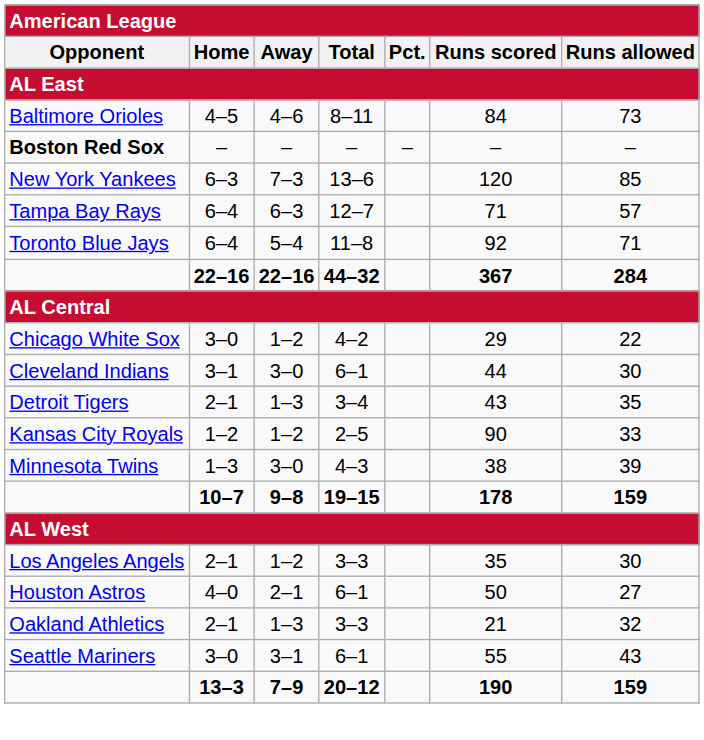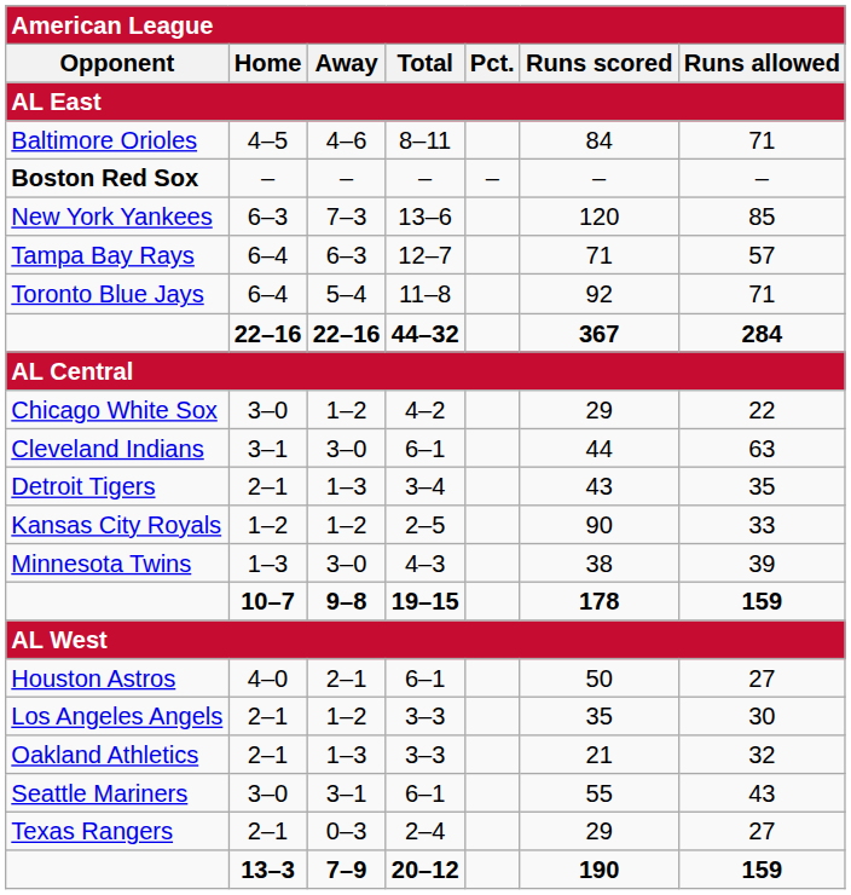 <table class="wikitable" style="font-size: 95%; text-align: center">
 <tr>
 <td colspan="7" style="text-align:left; background:#c60c30;color:#fff"><strong>American League</strong></td>
 </tr>
 <tr>
 <th>Opponent</th>
 <th>Home</th>
 <th>Away</th>
 <th>Total</th>
 <th>Pct.</th>
 <th>Runs scored</th>
 <th>Runs allowed</th>
 </tr>
 <tr>
 <td colspan="7" style="text-align:left; background:#c60c30;color:#fff"><strong>AL East</strong></td>
 </tr>
 <tr>
 <td style="text-align:left"><a href='#'>Baltimore Orioles</a></td>
 <td>4–5</td>
 <td>4–6</td>
 <td>8–11</td>
 <td></td>
 <td>84</td>
-<td>73</td>
+<td>71</td>
 </tr>
 <tr>
 <td style="text-align:left"><strong>Boston Red Sox</strong></td>
 <td>–</td>
 <td>–</td>
 <td>–</td>
 <td>–</td>
 <td>–</td>
 <td>–</td>
 </tr>
 <tr>
 <td style="text-align:left"><a href='#'>New York Yankees</a></td>
 <td>6–3</td>
 <td>7–3</td>
 <td>13–6</td>
 <td></td>
 <td>120</td>
 <td>85</td>
 </tr>
 <tr>
 <td style="text-align:left"><a href='#'>Tampa Bay Rays</a></td>
 <td>6–4</td>
 <td>6–3</td>
 <td>12–7</td>
 <td></td>
 <td>71</td>
 <td>57</td>
 </tr>
 <tr>
 <td style="text-align:left"><a href='#'>Toronto Blue Jays</a></td>
 <td>6–4</td>
 <td>5–4</td>
 <td>11–8</td>
 <td></td>
 <td>92</td>
 <td>71</td>
 </tr>
 <tr style="font-weight:bold">
 <td></td>
 <td>22–16</td>
 <td>22–16</td>
 <td>44–32</td>
 <td></td>
 <td>367</td>
 <td>284</td>
 </tr>
 <tr>
 <td colspan="7" style="text-align:left; background:#c60c30;color:#fff"><strong>AL Central</strong></td>
 </tr>
 <tr>
 <td style="text-align:left"><a href='#'>Chicago White Sox</a></td>
 <td>3–0</td>
 <td>1–2</td>
 <td>4–2</td>
 <td></td>
 <td>29</td>
 <td>22</td>
 </tr>
 <tr>
 <td style="text-align:left"><a href='#'>Cleveland Indians</a></td>
 <td>3–1</td>
 <td>3–0</td>
 <td>6–1</td>
 <td></td>
 <td>44</td>
-<td>30</td>
+<td>63</td>
 </tr>
 <tr>
 <td style="text-align:left"><a href='#'>Detroit Tigers</a></td>
 <td>2–1</td>
 <td>1–3</td>
 <td>3–4</td>
 <td></td>
 <td>43</td>
 <td>35</td>
 </tr>
 <tr>
 <td style="text-align:left"><a href='#'>Kansas City Royals</a></td>
 <td>1–2</td>
 <td>1–2</td>
 <td>2–5</td>
 <td></td>
 <td>90</td>
 <td>33</td>
 </tr>
 <tr>
 <td style="text-align:left"><a href='#'>Minnesota Twins</a></td>
 <td>1–3</td>
 <td>3–0</td>
 <td>4–3</td>
 <td></td>
 <td>38</td>
 <td>39</td>
 </tr>
 <tr style="font-weight:bold">
 <td></td>
 <td>10–7</td>
 <td>9–8</td>
 <td>19–15</td>
 <td></td>
 <td>178</td>
 <td>159</td>
 </tr>
 <tr>
 <td colspan="7" style="text-align:left; background:#c60c30;color:#fff"><strong>AL West</strong></td>
 </tr>
 <tr>
+<td style="text-align:left"><a href='#'>Houston Astros</a></td>
+<td>4–0</td>
+<td>2–1</td>
+<td>6–1</td>
+<td></td>
+<td>50</td>
+<td>27</td>
+</tr>
+<tr>
 <td style="text-align:left"><a href='#'>Los Angeles Angels</a></td>
 <td>2–1</td>
 <td>1–2</td>
 <td>3–3</td>
 <td></td>
 <td>35</td>
 <td>30</td>
-</tr>
-<tr>
-<td style="text-align:left"><a href='#'>Houston Astros</a></td>
-<td>4–0</td>
-<td>2–1</td>
-<td>6–1</td>
-<td></td>
-<td>50</td>
-<td>27</td>
 </tr>
 <tr>
 <td style="text-align:left"><a href='#'>Oakland Athletics</a></td>
 <td>2–1</td>
 <td>1–3</td>
 <td>3–3</td>
 <td></td>
 <td>21</td>
 <td>32</td>
 </tr>
 <tr>
 <td style="text-align:left"><a href='#'>Seattle Mariners</a></td>
 <td>3–0</td>
 <td>3–1</td>
 <td>6–1</td>
 <td></td>
 <td>55</td>
 <td>43</td>
 </tr>
+<tr>
+<td style="text-align:left"><a href='#'>Texas Rangers</a></td>
+<td>2–1</td>
+<td>0–3</td>
+<td>2–4</td>
+<td></td>
+<td>29</td>
+<td>27</td>
+</tr>
 <tr style="font-weight:bold">
 <td></td>
 <td>13–3</td>
 <td>7–9</td>
 <td>20–12</td>
 <td></td>
 <td>190</td>
 <td>159</td>
 </tr>
 </table>
